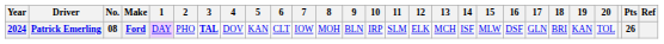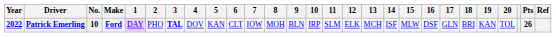 <table class="wikitable" style="text-align:center; font-size:75%">
 <tr>
 <th>Year</th>
 <th>Driver</th>
 <th>No.</th>
 <th>Make</th>
 <th>1</th>
 <th>2</th>
 <th>3</th>
 <th>4</th>
 <th>5</th>
 <th>6</th>
 <th>7</th>
 <th>8</th>
 <th>9</th>
 <th>10</th>
 <th>11</th>
 <th>12</th>
 <th>13</th>
 <th>14</th>
 <th>15</th>
 <th>16</th>
 <th>17</th>
 <th>18</th>
 <th>19</th>
 <th>20</th>
 <th></th>
 <th>Pts</th>
 <th>Ref</th>
 </tr>
 <tr>
-<th><a href='#'>2024</a></th>
+<th><a href='#'>2022</a></th>
 <th><a href='#'>Patrick Emerling</a></th>
-<th>08</th>
+<th>10</th>
 <th><a href='#'>Ford</a></th>
 <td style="background:#EFCFFF;"><a href='#'>DAY</a><br></td>
 <td><a href='#'>PHO</a></td>
 <td><strong><a href='#'>TAL</a></strong></td>
 <td><a href='#'>DOV</a></td>
 <td><a href='#'>KAN</a></td>
 <td><a href='#'>CLT</a></td>
 <td><a href='#'>IOW</a></td>
 <td><a href='#'>MOH</a></td>
 <td><a href='#'>BLN</a></td>
 <td><a href='#'>IRP</a></td>
 <td><a href='#'>SLM</a></td>
 <td><a href='#'>ELK</a></td>
 <td><a href='#'>MCH</a></td>
 <td><a href='#'>ISF</a></td>
 <td><a href='#'>MLW</a></td>
 <td><a href='#'>DSF</a></td>
 <td><a href='#'>GLN</a></td>
 <td><a href='#'>BRI</a></td>
 <td><a href='#'>KAN</a></td>
 <td><a href='#'>TOL</a></td>
 <th></th>
 <th>26</th>
 <th></th>
 </tr>
 </table>
